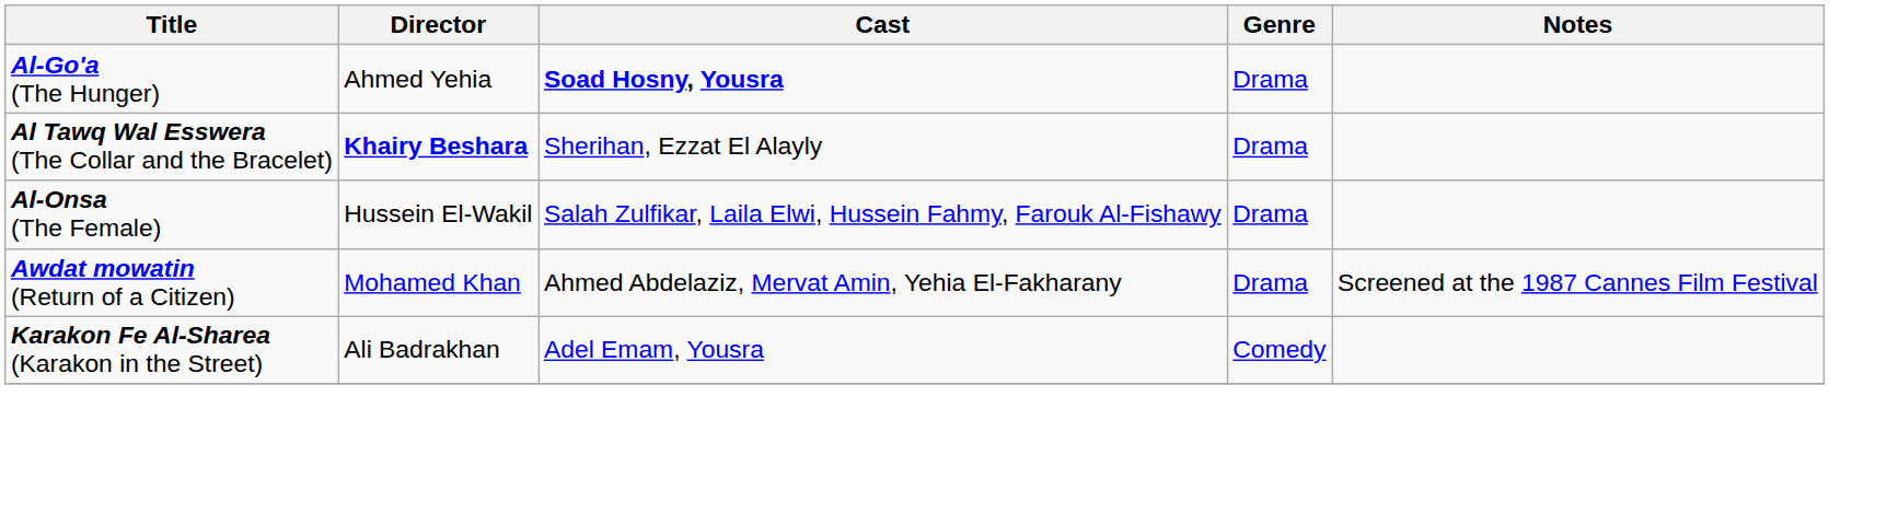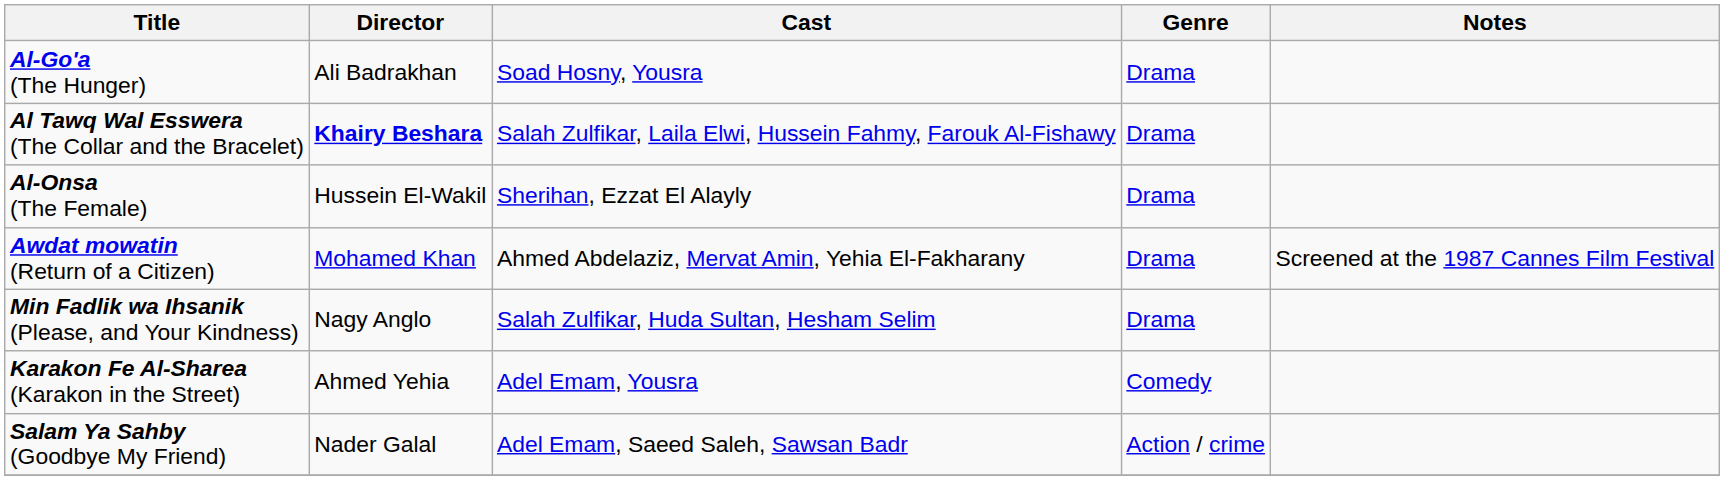 <table class="wikitable">
 <tr>
 <th>Title</th>
 <th>Director</th>
 <th>Cast</th>
 <th>Genre</th>
 <th>Notes</th>
 </tr>
 <tr>
 <td><strong><em><a href='#'>Al-Go'a</a></em></strong><br>(The Hunger)</td>
-<td>Ahmed Yehia</td>
-<td><strong><a href='#'>Soad Hosny</a>, <a href='#'>Yousra</a></strong></td>
+<td>Ali Badrakhan</td>
+<td><a href='#'>Soad Hosny</a>, <a href='#'>Yousra</a></td>
 <td><a href='#'>Drama</a></td>
 <td></td>
 </tr>
 <tr>
 <td><strong><em>Al Tawq Wal Esswera</em></strong><br>(The Collar and the Bracelet)</td>
 <td><strong><a href='#'>Khairy Beshara</a></strong></td>
-<td><a href='#'>Sherihan</a>, Ezzat El Alayly</td>
+<td><a href='#'>Salah Zulfikar</a>, <a href='#'>Laila Elwi</a>, <a href='#'>Hussein Fahmy</a>, <a href='#'>Farouk Al-Fishawy</a></td>
 <td><a href='#'>Drama</a></td>
 <td></td>
 </tr>
 <tr>
 <td><strong><em>Al-Onsa</em></strong><br>(The Female)</td>
 <td>Hussein El-Wakil</td>
-<td><a href='#'>Salah Zulfikar</a>, <a href='#'>Laila Elwi</a>, <a href='#'>Hussein Fahmy</a>, <a href='#'>Farouk Al-Fishawy</a></td>
+<td><a href='#'>Sherihan</a>, Ezzat El Alayly</td>
 <td><a href='#'>Drama</a></td>
 <td></td>
 </tr>
 <tr>
 <td><strong><em><a href='#'>Awdat mowatin</a></em></strong><br>(Return of a Citizen)</td>
 <td><a href='#'>Mohamed Khan</a></td>
 <td>Ahmed Abdelaziz, <a href='#'>Mervat Amin</a>, Yehia El-Fakharany</td>
 <td><a href='#'>Drama</a></td>
 <td>Screened at the <a href='#'>1987 Cannes Film Festival</a></td>
 </tr>
 <tr>
+<td><strong><em>Min Fadlik wa Ihsanik</em></strong><br>(Please, and Your Kindness)</td>
+<td>Nagy Anglo</td>
+<td><a href='#'>Salah Zulfikar</a>, <a href='#'>Huda Sultan</a>, <a href='#'>Hesham Selim</a></td>
+<td><a href='#'>Drama</a></td>
+<td></td>
+</tr>
+<tr>
 <td><strong><em>Karakon Fe Al-Sharea</em></strong><br>(Karakon in the Street)</td>
-<td>Ali Badrakhan</td>
+<td>Ahmed Yehia</td>
 <td><a href='#'>Adel Emam</a>, <a href='#'>Yousra</a></td>
 <td><a href='#'>Comedy</a></td>
 <td></td>
 </tr>
 <tr>
+<td><strong><em>Salam Ya Sahby</em></strong><br>(Goodbye My Friend)</td>
+<td>Nader Galal</td>
+<td><a href='#'>Adel Emam</a>, Saeed Saleh, <a href='#'>Sawsan Badr</a></td>
+<td><a href='#'>Action</a> / <a href='#'>crime</a></td>
+<td></td>
+</tr>
+<tr>
 </tr>
 </table>
